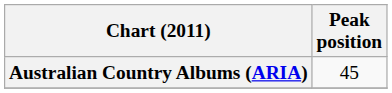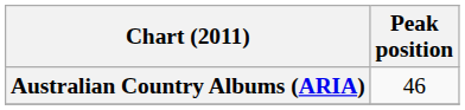 <table class="wikitable sortable plainrowheaders" style="text-align:center">
 <tr>
 <th scope="col">Chart (2011)</th>
 <th scope="col">Peak<br> position</th>
 </tr>
 <tr>
 <th scope="row">Australian Country Albums (<a href='#'>ARIA</a>)</th>
-<td>45</td>
+<td>46</td>
 </tr>
 <tr>
 </tr>
 </table>
